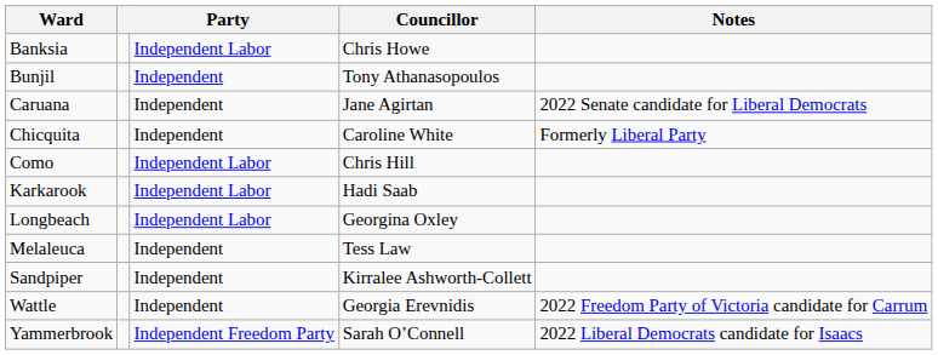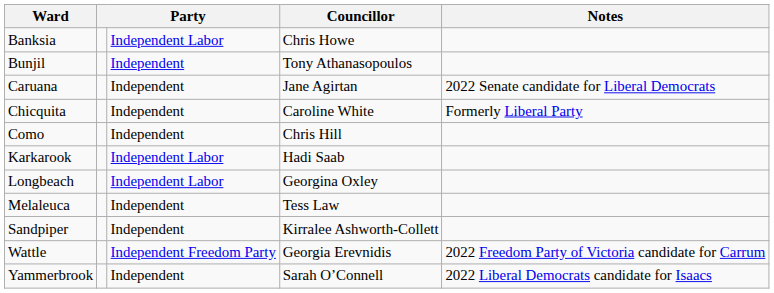 <table class="wikitable">
 <tr>
 <th>Ward</th>
 <th colspan="2">Party</th>
 <th>Councillor</th>
 <th>Notes</th>
 </tr>
 <tr>
 <td>Banksia</td>
 <td> </td>
 <td><a href='#'>Independent Labor</a></td>
 <td>Chris Howe</td>
 <td></td>
 </tr>
 <tr>
 <td>Bunjil</td>
 <td> </td>
 <td><a href='#'>Independent</a></td>
 <td>Tony Athanasopoulos</td>
 <td></td>
 </tr>
 <tr>
 <td>Caruana</td>
 <td> </td>
 <td>Independent</td>
 <td>Jane Agirtan </td>
 <td>2022 Senate candidate for <a href='#'>Liberal Democrats</a></td>
 </tr>
 <tr>
 <td>Chicquita</td>
 <td> </td>
 <td>Independent</td>
 <td>Caroline White</td>
 <td>Formerly <a href='#'>Liberal Party</a></td>
 </tr>
 <tr>
 <td>Como</td>
 <td> </td>
-<td><a href='#'>Independent Labor</a></td>
+<td>Independent</td>
 <td>Chris Hill</td>
 <td></td>
 </tr>
 <tr>
 <td>Karkarook</td>
 <td> </td>
 <td><a href='#'>Independent Labor</a></td>
 <td>Hadi Saab</td>
 <td></td>
 </tr>
 <tr>
 <td>Longbeach</td>
 <td> </td>
 <td><a href='#'>Independent Labor</a></td>
 <td>Georgina Oxley</td>
 <td></td>
 </tr>
 <tr>
 <td>Melaleuca</td>
 <td> </td>
 <td>Independent</td>
 <td>Tess Law</td>
 <td></td>
 </tr>
 <tr>
 <td>Sandpiper</td>
 <td> </td>
 <td>Independent</td>
 <td>Kirralee Ashworth-Collett</td>
 <td></td>
 </tr>
 <tr>
 <td>Wattle</td>
 <td> </td>
-<td>Independent</td>
+<td><a href='#'>Independent Freedom Party</a></td>
 <td>Georgia Erevnidis</td>
 <td>2022 <a href='#'>Freedom Party of Victoria</a> candidate for <a href='#'>Carrum</a></td>
 </tr>
 <tr>
 <td>Yammerbrook</td>
 <td> </td>
-<td><a href='#'>Independent Freedom Party</a></td>
+<td>Independent</td>
 <td>Sarah O’Connell</td>
 <td>2022 <a href='#'>Liberal Democrats</a> candidate for <a href='#'>Isaacs</a></td>
 </tr>
 </table>
